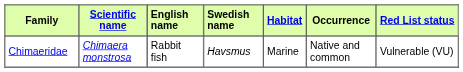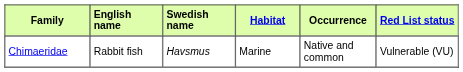 <table style="width:700px" border=1 cellspacing=0 cellpadding=5>
 <tr bgcolor="#defeac">
 <th width=119>Family</th>
-<th width=120><a href='#'>Scientific name</a></th>
 <td width=100><strong>English name</strong></td>
 <td width=100><strong>Swedish name</strong></td>
 <th><a href='#'>Habitat</a></th>
 <th width=105>Occurrence</th>
 <th width=106 nowrap="nowrap"><a href='#'>Red List status</a></th>
 </tr>
 <tr>
 <td><a href='#'>Chimaeridae</a></td>
-<td><em><a href='#'>Chimaera monstrosa</a></em></td>
 <td>Rabbit fish</td>
 <td><em>Havsmus</em></td>
 <td>Marine</td>
 <td>Native and common</td>
 <td>Vulnerable (VU)</td>
 </tr>
 </table>
